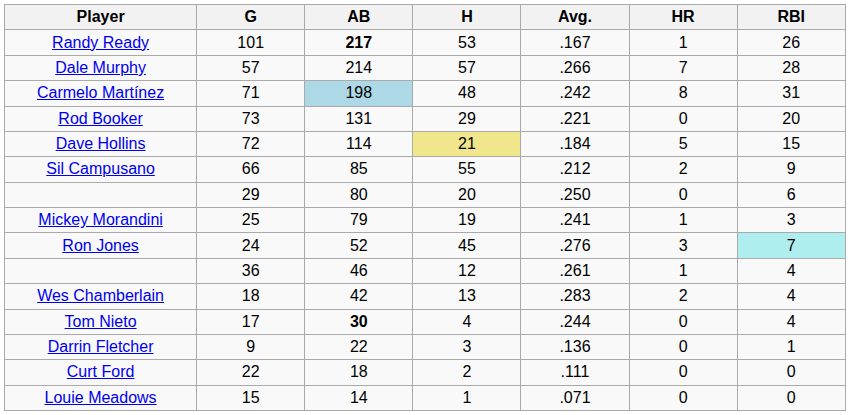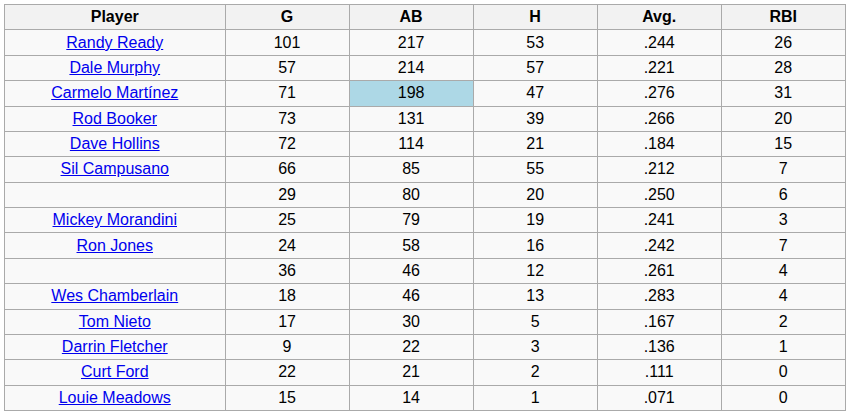 <table class="wikitable sortable">
 <tr>
 <th bgcolor="#DDDDFF" width="16%">Player</th>
 <th bgcolor="#DDDDFF" width="9%">G</th>
 <th bgcolor="#DDDDFF" width="9%">AB</th>
 <th bgcolor="#DDDDFF" width="9%">H</th>
 <th bgcolor="#DDDDFF" width="9%">Avg.</th>
-<th bgcolor="#DDDDFF" width="9%">HR</th>
 <th bgcolor="#DDDDFF" width="9%">RBI</th>
 </tr>
 <tr align="center">
 <td><a href='#'>Randy Ready</a></td>
 <td>101</td>
-<td><strong>217</strong></td>
+<td>217</td>
 <td>53</td>
-<td>.167</td>
-<td>1</td>
+<td>.244</td>
 <td>26</td>
 </tr>
 <tr align=center>
 <td><a href='#'>Dale Murphy</a></td>
 <td>57</td>
 <td>214</td>
 <td>57</td>
-<td>.266</td>
-<td>7</td>
+<td>.221</td>
 <td>28</td>
 </tr>
 <tr align=center>
 <td><a href='#'>Carmelo Martínez</a></td>
 <td>71</td>
 <td style="background: lightblue;">198</td>
-<td>48</td>
-<td>.242</td>
-<td>8</td>
+<td>47</td>
+<td>.276</td>
 <td>31</td>
 </tr>
 <tr align=center>
 <td><a href='#'>Rod Booker</a></td>
 <td>73</td>
 <td>131</td>
-<td>29</td>
-<td>.221</td>
-<td>0</td>
+<td>39</td>
+<td>.266</td>
 <td>20</td>
 </tr>
 <tr align=center>
 <td><a href='#'>Dave Hollins</a></td>
 <td>72</td>
 <td>114</td>
-<td style="background: khaki;">21</td>
+<td>21</td>
 <td>.184</td>
-<td>5</td>
 <td>15</td>
 </tr>
 <tr align=center>
 <td><a href='#'>Sil Campusano</a></td>
 <td>66</td>
 <td>85</td>
 <td>55</td>
 <td>.212</td>
-<td>2</td>
-<td>9</td>
+<td>7</td>
 </tr>
 <tr align=center>
 <td></td>
 <td>29</td>
 <td>80</td>
 <td>20</td>
 <td>.250</td>
-<td>0</td>
 <td>6</td>
 </tr>
 <tr align="center">
 <td><a href='#'>Mickey Morandini</a></td>
 <td>25</td>
 <td>79</td>
 <td>19</td>
 <td>.241</td>
-<td>1</td>
 <td>3</td>
 </tr>
 <tr align=center>
 <td><a href='#'>Ron Jones</a></td>
 <td>24</td>
-<td>52</td>
-<td>45</td>
-<td>.276</td>
-<td>3</td>
-<td style="background: paleturquoise;">7</td>
+<td>58</td>
+<td>16</td>
+<td>.242</td>
+<td>7</td>
 </tr>
 <tr align=center>
 <td></td>
 <td>36</td>
 <td>46</td>
 <td>12</td>
 <td>.261</td>
-<td>1</td>
 <td>4</td>
 </tr>
 <tr align="center">
 <td><a href='#'>Wes Chamberlain</a></td>
 <td>18</td>
-<td>42</td>
+<td>46</td>
 <td>13</td>
 <td>.283</td>
-<td>2</td>
 <td>4</td>
 </tr>
 <tr align=center>
 <td><a href='#'>Tom Nieto</a></td>
 <td>17</td>
-<td><strong>30</strong></td>
-<td>4</td>
-<td>.244</td>
-<td>0</td>
-<td>4</td>
+<td>30</td>
+<td>5</td>
+<td>.167</td>
+<td>2</td>
 </tr>
 <tr align=center>
 <td><a href='#'>Darrin Fletcher</a></td>
 <td>9</td>
 <td>22</td>
 <td>3</td>
 <td>.136</td>
-<td>0</td>
 <td>1</td>
 </tr>
 <tr align=center>
 <td><a href='#'>Curt Ford</a></td>
 <td>22</td>
-<td>18</td>
+<td>21</td>
 <td>2</td>
 <td>.111</td>
-<td>0</td>
 <td>0</td>
 </tr>
 <tr align=center>
 <td><a href='#'>Louie Meadows</a></td>
 <td>15</td>
 <td>14</td>
 <td>1</td>
 <td>.071</td>
 <td>0</td>
-<td>0</td>
 </tr>
 </table>
